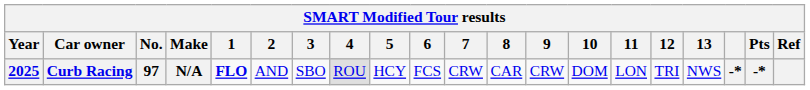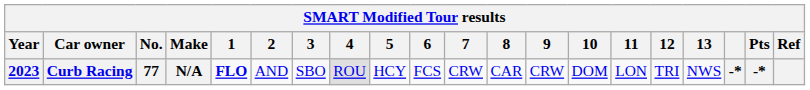 <table class="wikitable" style="text-align:center; font-size:75%">
 <tr>
 <th colspan=38><a href='#'>SMART Modified Tour</a> results</th>
 </tr>
 <tr>
 <th>Year</th>
 <th>Car owner</th>
 <th>No.</th>
 <th>Make</th>
 <th>1</th>
 <th>2</th>
 <th>3</th>
 <th>4</th>
 <th>5</th>
 <th>6</th>
 <th>7</th>
 <th>8</th>
 <th>9</th>
 <th>10</th>
 <th>11</th>
 <th>12</th>
 <th>13</th>
 <th></th>
 <th>Pts</th>
 <th>Ref</th>
 </tr>
 <tr>
-<th><a href='#'>2025</a></th>
+<th><a href='#'>2023</a></th>
 <th><a href='#'>Curb Racing</a></th>
-<th>97</th>
+<th>77</th>
 <th>N/A</th>
 <td><strong><a href='#'>FLO</a></strong></td>
 <td><a href='#'>AND</a></td>
 <td><a href='#'>SBO</a></td>
 <td style="background:#DFDFDF;"><a href='#'>ROU</a><br></td>
 <td><a href='#'>HCY</a></td>
 <td><a href='#'>FCS</a></td>
 <td><a href='#'>CRW</a></td>
 <td><a href='#'>CAR</a></td>
 <td><a href='#'>CRW</a></td>
 <td><a href='#'>DOM</a></td>
 <td><a href='#'>LON</a></td>
 <td><a href='#'>TRI</a></td>
 <td><a href='#'>NWS</a></td>
 <th>-*</th>
 <th>-*</th>
 <th></th>
 </tr>
 </table>
